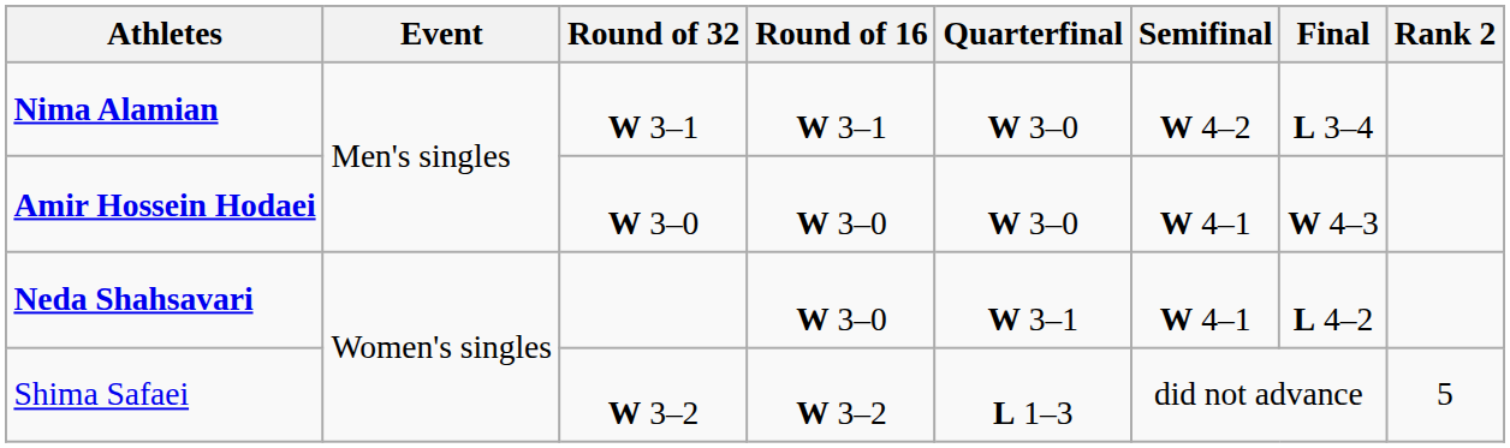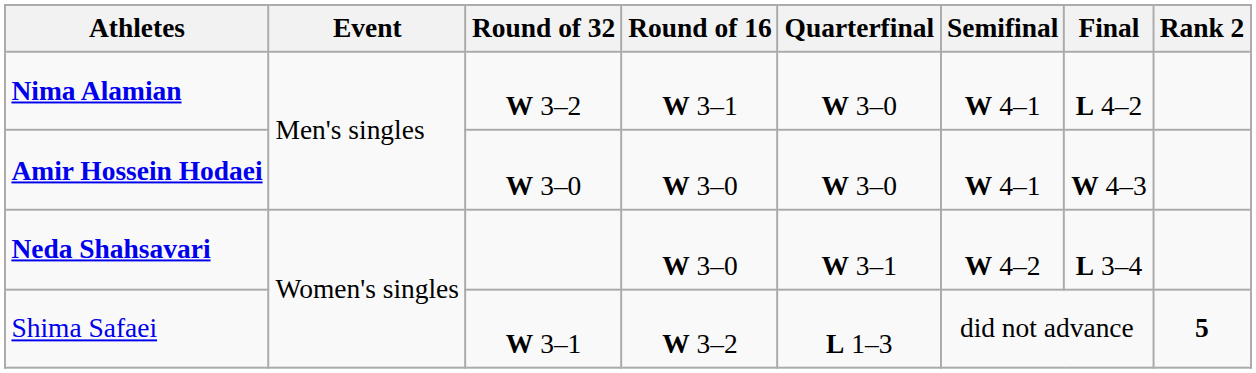 <table class=wikitable style=font-size:88%;text-align:center>
 <tr>
 <th>Athletes</th>
 <th>Event</th>
 <th>Round of 32</th>
 <th>Round of 16</th>
 <th>Quarterfinal</th>
 <th>Semifinal</th>
 <th>Final</th>
 <th>Rank 2</th>
 </tr>
 <tr>
 <td align=left><strong><a href='#'>Nima Alamian</a></strong></td>
 <td align=left rowspan=2>Men's singles</td>
-<td><br><strong>W</strong> 3–1</td>
+<td><br><strong>W</strong> 3–2</td>
 <td><br><strong>W</strong> 3–1</td>
 <td><br><strong>W</strong> 3–0</td>
-<td><br><strong>W</strong> 4–2</td>
-<td><br><strong>L</strong> 3–4</td>
+<td><br><strong>W</strong> 4–1</td>
+<td><br><strong>L</strong> 4–2</td>
 <td></td>
 </tr>
 <tr>
 <td align=left><strong><a href='#'>Amir Hossein Hodaei</a></strong></td>
 <td><br><strong>W</strong> 3–0</td>
 <td><br><strong>W</strong> 3–0</td>
 <td><br><strong>W</strong> 3–0</td>
 <td><br><strong>W</strong> 4–1</td>
 <td><br><strong>W</strong> 4–3</td>
 <td></td>
 </tr>
 <tr>
 <td align=left><strong><a href='#'>Neda Shahsavari</a></strong></td>
 <td align=left rowspan=2>Women's singles</td>
 <td></td>
 <td><br><strong>W</strong> 3–0</td>
 <td><br><strong>W</strong> 3–1</td>
-<td><br><strong>W</strong> 4–1</td>
-<td><br><strong>L</strong> 4–2</td>
+<td><br><strong>W</strong> 4–2</td>
+<td><br><strong>L</strong> 3–4</td>
 <td></td>
 </tr>
 <tr>
 <td align=left><a href='#'>Shima Safaei</a></td>
-<td><br><strong>W</strong> 3–2</td>
+<td><br><strong>W</strong> 3–1</td>
 <td><br><strong>W</strong> 3–2</td>
 <td><br><strong>L</strong> 1–3</td>
 <td colspan=2>did not advance</td>
-<td>5</td>
+<td><strong>5</strong></td>
 </tr>
 </table>
